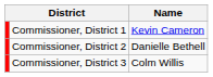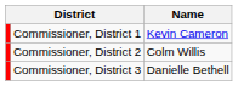 <table class="wikitable">
 <tr>
 <th colspan="2">District</th>
 <th>Name</th>
 </tr>
 <tr>
 <td style="background:red;"></td>
 <td>Commissioner, District 1</td>
 <td><a href='#'>Kevin Cameron</a></td>
 </tr>
 <tr>
 <td style="background:red;"></td>
 <td>Commissioner, District 2</td>
-<td>Danielle Bethell</td>
+<td>Colm Willis</td>
 </tr>
 <tr>
 <td style="background:red;"></td>
 <td>Commissioner, District 3</td>
-<td>Colm Willis</td>
+<td>Danielle Bethell</td>
 </tr>
 </table>
